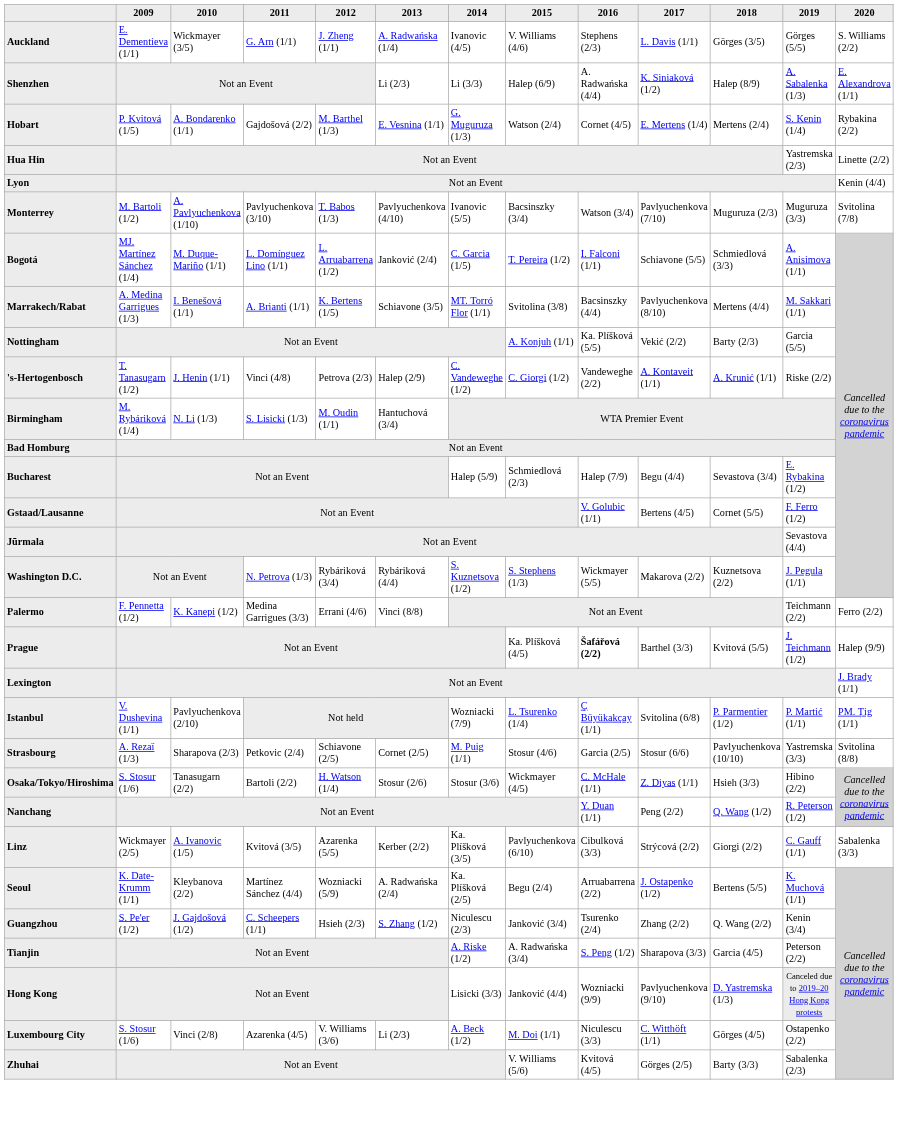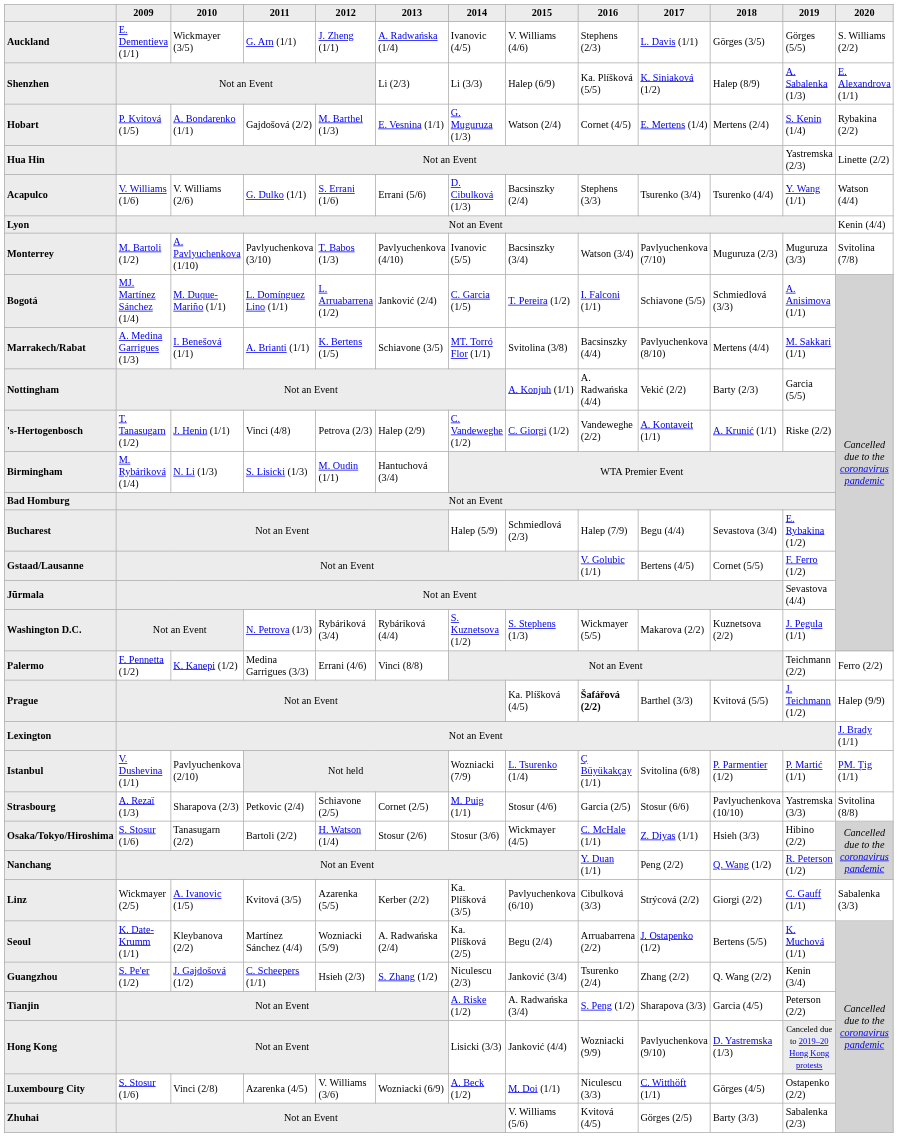 <table cellpadding="3" cellspacing="0" border="1" style="font-size: 85%; border: #aaa solid 1px; border-collapse: collapse;">
 <tr style="background:#ececec;">
 <th></th>
 <th>2009</th>
 <th>2010</th>
 <th>2011</th>
 <th>2012</th>
 <th>2013</th>
 <th>2014</th>
 <th>2015</th>
 <th>2016</th>
 <th>2017</th>
 <th>2018</th>
 <th>2019</th>
 <th>2020</th>
 </tr>
 <tr>
 <td style="background:#ececec; text-align:left;"><strong> Auckland </strong></td>
 <td> <a href='#'>E. Dementieva</a> (1/1)</td>
 <td>  Wickmayer (3/5)</td>
 <td>  <a href='#'>G. Arn</a> (1/1)</td>
 <td>  <a href='#'>J. Zheng</a> (1/1)</td>
 <td>  <a href='#'>A. Radwańska</a> (1/4)</td>
 <td>  Ivanovic (4/5)</td>
 <td>  V. Williams (4/6)</td>
 <td>  Stephens (2/3)</td>
 <td>  <a href='#'>L. Davis</a> (1/1)</td>
 <td>  Görges (3/5)</td>
 <td>  Görges (5/5)</td>
 <td>  S. Williams (2/2)</td>
 </tr>
 <tr>
 <td style="background:#ececec; text-align:left;"><strong> Shenzhen</strong></td>
 <td colspan="4" style="background:#ececec; text-align:center;"><span>Not an Event</span></td>
 <td>  Li (2/3)</td>
 <td>  Li (3/3)</td>
 <td>  Halep (6/9)</td>
-<td>  A. Radwańska (4/4)</td>
+<td>  Ka. Plíšková (5/5)</td>
 <td>  <a href='#'>K. Siniaková</a> (1/2)</td>
 <td>  Halep (8/9)</td>
 <td>  <a href='#'>A. Sabalenka</a> (1/3)</td>
 <td>  <a href='#'>E. Alexandrova</a> (1/1)</td>
 </tr>
 <tr>
 <td style="background:#ececec; text-align:left;"><strong> Hobart </strong></td>
 <td> <a href='#'>P. Kvitová</a> (1/5)</td>
 <td>  <a href='#'>A. Bondarenko</a> (1/1)</td>
 <td>  Gajdošová (2/2)</td>
 <td>  <a href='#'>M. Barthel</a> (1/3)</td>
 <td>  <a href='#'>E. Vesnina</a> (1/1)</td>
 <td>  <a href='#'>G. Muguruza</a> (1/3)</td>
 <td>  Watson (2/4)</td>
 <td>  Cornet (4/5)</td>
 <td>  <a href='#'>E. Mertens</a> (1/4)</td>
 <td>  Mertens (2/4)</td>
 <td>  <a href='#'>S. Kenin</a> (1/4)</td>
 <td>  Rybakina (2/2)</td>
 </tr>
 <tr>
 <td style="background:#ececec; text-align:left;"><strong> Hua Hin</strong></td>
 <td colspan="10" style="background:#ececec; text-align:center;"><span>Not an Event</span></td>
 <td>  Yastremska (2/3)</td>
 <td>  Linette (2/2)</td>
+</tr>
+<tr>
+<td style="background:#ececec; text-align:left;"><strong> Acapulco </strong></td>
+<td> <a href='#'>V. Williams</a> (1/6)</td>
+<td>  V. Williams (2/6)</td>
+<td>  <a href='#'>G. Dulko</a> (1/1)</td>
+<td>  <a href='#'>S. Errani</a> (1/6)</td>
+<td>  Errani (5/6)</td>
+<td>  <a href='#'>D. Cibulková</a> (1/3)</td>
+<td>  Bacsinszky (2/4)</td>
+<td>  Stephens (3/3)</td>
+<td>  Tsurenko (3/4)</td>
+<td>  Tsurenko (4/4)</td>
+<td>  <a href='#'>Y. Wang</a> (1/1)</td>
+<td>  Watson (4/4)</td>
 </tr>
 <tr>
 <td style="background:#ececec; text-align:left;"><strong> Lyon</strong></td>
 <td colspan="11" style="background:#ececec; text-align:center;"><span>Not an Event</span></td>
 <td>  Kenin (4/4)</td>
 </tr>
 <tr>
 <td style="background:#ececec; text-align:left;"><strong> Monterrey </strong></td>
 <td> <a href='#'>M. Bartoli</a> (1/2)</td>
 <td>  <a href='#'>A. Pavlyuchenkova</a> (1/10)</td>
 <td>  Pavlyuchenkova (3/10)</td>
 <td>  <a href='#'>T. Babos</a> (1/3)</td>
 <td>  Pavlyuchenkova (4/10)</td>
 <td>  Ivanovic (5/5)</td>
 <td>  Bacsinszky (3/4)</td>
 <td>  Watson (3/4)</td>
 <td>  Pavlyuchenkova (7/10)</td>
 <td>  Muguruza (2/3)</td>
 <td>  Muguruza (3/3)</td>
 <td>  Svitolina (7/8)</td>
 </tr>
 <tr>
 <td style="background:#ececec; text-align:left;"><strong> Bogotá </strong></td>
 <td> <a href='#'>MJ. Martínez Sánchez</a> (1/4)</td>
 <td>  <a href='#'>M. Duque-Mariño</a> (1/1)</td>
 <td>  <a href='#'>L. Domínguez Lino</a> (1/1)</td>
 <td>  <a href='#'>L. Arruabarrena</a> (1/2)</td>
 <td>  Janković (2/4)</td>
 <td>  <a href='#'>C. Garcia</a> (1/5)</td>
 <td>  <a href='#'>T. Pereira</a> (1/2)</td>
 <td>  <a href='#'>I. Falconi</a> (1/1)</td>
 <td>  Schiavone (5/5)</td>
 <td>  Schmiedlová (3/3)</td>
 <td>  <a href='#'>A. Anisimova</a> (1/1)</td>
 <td rowspan="10" bgcolor="lightgray" align="center"><em>Cancelled due to the <a href='#'>coronavirus pandemic</a></em></td>
 </tr>
 <tr>
 <td style="background:#ececec; text-align:left;"><strong> Marrakech/Rabat  </strong></td>
 <td> <a href='#'>A. Medina Garrigues</a> (1/3)</td>
 <td>  <a href='#'>I. Benešová</a> (1/1)</td>
 <td>  <a href='#'>A. Brianti</a> (1/1)</td>
 <td>  <a href='#'>K. Bertens</a> (1/5)</td>
 <td>  Schiavone (3/5)</td>
 <td>  <a href='#'>MT. Torró Flor</a> (1/1)</td>
 <td>  Svitolina (3/8)</td>
 <td>  Bacsinszky (4/4)</td>
 <td>  Pavlyuchenkova (8/10)</td>
 <td>  Mertens (4/4)</td>
 <td>  <a href='#'>M. Sakkari</a> (1/1)</td>
 </tr>
 <tr>
 <td style="background:#ececec; text-align:left;"><strong> Nottingham</strong></td>
 <td colspan="6" style="background:#ececec; text-align:center;"><span>Not an Event</span></td>
 <td>  <a href='#'>A. Konjuh</a> (1/1)</td>
-<td>  Ka. Plíšková (5/5)</td>
+<td>  A. Radwańska (4/4)</td>
 <td>  Vekić (2/2)</td>
 <td>  Barty (2/3)</td>
 <td>  Garcia (5/5)</td>
 </tr>
 <tr>
 <td style="background:#ececec; text-align:left;"><strong> 's-Hertogenbosch  </strong></td>
 <td> <a href='#'>T. Tanasugarn</a> (1/2)</td>
 <td>  <a href='#'>J. Henin</a> (1/1)</td>
 <td>  Vinci (4/8)</td>
 <td>  Petrova (2/3)</td>
 <td>  Halep (2/9)</td>
 <td>  <a href='#'>C. Vandeweghe</a> (1/2)</td>
 <td>  <a href='#'>C. Giorgi</a> (1/2)</td>
 <td>  Vandeweghe (2/2)</td>
 <td>  <a href='#'>A. Kontaveit</a> (1/1)</td>
 <td>  <a href='#'>A. Krunić</a> (1/1)</td>
 <td>  Riske (2/2)</td>
 </tr>
 <tr>
 <td style="background:#ececec; text-align:left;"><strong> Birmingham</strong></td>
 <td> <a href='#'>M. Rybáriková</a> (1/4)</td>
 <td>  <a href='#'>N. Li</a> (1/3)</td>
 <td>  <a href='#'>S. Lisicki</a> (1/3)</td>
 <td>  <a href='#'>M. Oudin</a> (1/1)</td>
 <td>  Hantuchová (3/4)</td>
 <td colspan="6" style="background:#ececec; text-align:center;"><span>WTA Premier Event</span></td>
 </tr>
 <tr>
 <td style="background:#ececec; text-align:left;"><strong> Bad Homburg</strong></td>
 <td colspan="11" style="background:#ececec; text-align:center;"><span>Not an Event</span></td>
 </tr>
 <tr>
 <td style="background:#ececec; text-align:left;"><strong> Bucharest</strong></td>
 <td colspan="5" style="background:#ececec; text-align:center;"><span>Not an Event</span></td>
 <td>  Halep (5/9)</td>
 <td>  Schmiedlová (2/3)</td>
 <td>  Halep (7/9)</td>
 <td>  Begu (4/4)</td>
 <td>  Sevastova (3/4)</td>
 <td>  <a href='#'>E. Rybakina</a> (1/2)</td>
 </tr>
 <tr>
 <td style="background:#ececec; text-align:left;"><strong> Gstaad/Lausanne </strong></td>
 <td colspan="7" style="background:#ececec; text-align:center;"><span>Not an Event</span></td>
 <td>  <a href='#'>V. Golubic</a> (1/1)</td>
 <td>  Bertens (4/5)</td>
 <td>  Cornet (5/5)</td>
 <td>  <a href='#'>F. Ferro</a> (1/2)</td>
 </tr>
 <tr>
 <td style="background:#ececec; text-align:left;"><strong> Jūrmala </strong></td>
 <td colspan="10" style="background:#ececec; text-align:center;"><span>Not an Event</span></td>
 <td>  Sevastova (4/4)</td>
 </tr>
 <tr>
 <td style="background:#ececec; text-align:left;"><strong> Washington D.C. </strong></td>
 <td colspan="2" style="background:#ececec; text-align:center;"><span>Not an Event</span></td>
 <td>  <a href='#'>N. Petrova</a> (1/3)</td>
 <td>  Rybáriková (3/4)</td>
 <td>  Rybáriková (4/4)</td>
 <td>  <a href='#'>S. Kuznetsova</a> (1/2)</td>
 <td>  <a href='#'>S. Stephens</a> (1/3)</td>
 <td>  Wickmayer (5/5)</td>
 <td>  Makarova (2/2)</td>
 <td>  Kuznetsova (2/2)</td>
 <td>  <a href='#'>J. Pegula</a> (1/1)</td>
 </tr>
 <tr>
 <td style="background:#ececec; text-align:left;"><strong> Palermo</strong></td>
 <td> <a href='#'>F. Pennetta</a> (1/2)</td>
 <td>  <a href='#'>K. Kanepi</a> (1/2)</td>
 <td>  Medina Garrigues (3/3)</td>
 <td>  Errani (4/6)</td>
 <td>  Vinci (8/8)</td>
 <td colspan="5" style="background:#ececec; text-align:center;"><span>Not an Event</span></td>
 <td>  Teichmann (2/2)</td>
 <td>  Ferro (2/2)</td>
 </tr>
 <tr>
 <td style="background:#ececec; text-align:left;"><strong> Prague</strong></td>
 <td colspan="6" style="background:#ececec; text-align:center;"><span>Not an Event</span></td>
 <td>  Ka. Plíšková (4/5)</td>
 <td><strong>  Šafářová (2/2)</strong></td>
 <td>  Barthel (3/3)</td>
 <td>  Kvitová (5/5)</td>
 <td>  <a href='#'>J. Teichmann</a> (1/2)</td>
 <td>  Halep (9/9)</td>
 </tr>
 <tr>
 <td style="background:#ececec; text-align:left;"><strong>Lexington</strong></td>
 <td colspan="11" style="background:#ececec; text-align:center;"><span>Not an Event</span></td>
 <td>  <a href='#'>J. Brady</a> (1/1)</td>
 </tr>
 <tr>
 <td style="background:#ececec; text-align:left;"><strong> Istanbul  </strong></td>
 <td> <a href='#'>V. Dushevina</a> (1/1)</td>
 <td>  Pavlyuchenkova (2/10)</td>
 <td colspan="3" style="background:#ececec; text-align:center;"><span>Not held</span></td>
 <td>  Wozniacki (7/9)</td>
 <td>  <a href='#'>L. Tsurenko</a> (1/4)</td>
 <td>  <a href='#'>Ç Büyükakçay</a> (1/1)</td>
 <td>  Svitolina (6/8)</td>
 <td>  <a href='#'>P. Parmentier</a> (1/2)</td>
 <td>  <a href='#'>P. Martić</a> (1/1)</td>
 <td>  <a href='#'>PM. Țig</a> (1/1)</td>
 </tr>
 <tr>
 <td style="background:#ececec; text-align:left;"><strong> Strasbourg </strong></td>
 <td> <a href='#'>A. Rezaï</a> (1/3)</td>
 <td>  Sharapova (2/3)</td>
 <td>  Petkovic (2/4)</td>
 <td>  Schiavone (2/5)</td>
 <td>  Cornet (2/5)</td>
 <td>  <a href='#'>M. Puig</a> (1/1)</td>
 <td>  Stosur (4/6)</td>
 <td>  Garcia (2/5)</td>
 <td>  Stosur (6/6)</td>
 <td>  Pavlyuchenkova (10/10)</td>
 <td>  Yastremska (3/3)</td>
 <td>  Svitolina (8/8)</td>
 </tr>
 <tr>
 <td style="background:#ececec; text-align:left;"><strong> Osaka/Tokyo/Hiroshima  </strong></td>
 <td> <a href='#'>S. Stosur</a> (1/6)</td>
 <td>  Tanasugarn (2/2)</td>
 <td>  Bartoli (2/2)</td>
 <td>  <a href='#'>H. Watson</a> (1/4)</td>
 <td>  Stosur (2/6)</td>
 <td>  Stosur (3/6)</td>
 <td>  Wickmayer (4/5)</td>
 <td>  <a href='#'>C. McHale</a> (1/1)</td>
 <td>  <a href='#'>Z. Diyas</a> (1/1)</td>
 <td>  Hsieh (3/3)</td>
 <td>  Hibino (2/2)</td>
 <td rowspan="2" bgcolor="lightgray" align="center"><em>Cancelled due to the <a href='#'>coronavirus pandemic</a></em></td>
 </tr>
 <tr>
 <td style="background:#ececec; text-align:left;"><strong> Nanchang</strong></td>
 <td colspan="7" style="background:#ececec; text-align:center;"><span>Not an Event</span></td>
 <td>  <a href='#'>Y. Duan</a> (1/1)</td>
 <td>  Peng (2/2)</td>
 <td>  <a href='#'>Q. Wang</a> (1/2)</td>
 <td>  <a href='#'>R. Peterson</a> (1/2)</td>
 </tr>
 <tr>
 <td style="background:#ececec; text-align:left;"><strong> Linz </strong></td>
 <td> Wickmayer (2/5)</td>
 <td>  <a href='#'>A. Ivanovic</a> (1/5)</td>
 <td>  Kvitová (3/5)</td>
 <td>  Azarenka (5/5)</td>
 <td>  Kerber (2/2)</td>
 <td>  Ka. Plíšková (3/5)</td>
 <td>  Pavlyuchenkova (6/10)</td>
 <td>  Cibulková (3/3)</td>
 <td>  Strýcová (2/2)</td>
 <td>  Giorgi (2/2)</td>
 <td>  <a href='#'>C. Gauff</a> (1/1)</td>
 <td>  Sabalenka (3/3)</td>
 </tr>
 <tr>
 <td style="background:#ececec; text-align:left;"><strong> Seoul </strong></td>
 <td> <a href='#'>K. Date-Krumm</a> (1/1)</td>
 <td>  Kleybanova (2/2)</td>
 <td>  Martínez Sánchez (4/4)</td>
 <td>  Wozniacki (5/9)</td>
 <td>  A. Radwańska (2/4)</td>
 <td>  Ka. Plíšková (2/5)</td>
 <td>  Begu (2/4)</td>
 <td>  Arruabarrena (2/2)</td>
 <td>  <a href='#'>J. Ostapenko</a> (1/2)</td>
 <td>  Bertens (5/5)</td>
 <td>  <a href='#'>K. Muchová</a> (1/1)</td>
 <td rowspan="6" bgcolor="lightgray" align="center"><em>Cancelled due to the <a href='#'>coronavirus pandemic</a></em></td>
 </tr>
 <tr>
 <td style="background:#ececec; text-align:left;"><strong> Guangzhou </strong></td>
 <td> <a href='#'>S. Pe'er</a> (1/2)</td>
 <td>  <a href='#'>J. Gajdošová</a> (1/2)</td>
 <td>  <a href='#'>C. Scheepers</a> (1/1)</td>
 <td>  Hsieh (2/3)</td>
 <td>  <a href='#'>S. Zhang</a> (1/2)</td>
 <td>  Niculescu (2/3)</td>
 <td>  Janković (3/4)</td>
 <td>  Tsurenko (2/4)</td>
 <td>  Zhang (2/2)</td>
 <td>  Q. Wang (2/2)</td>
 <td>  Kenin (3/4)</td>
 </tr>
 <tr>
 <td style="background:#ececec; text-align:left;"><strong> Tianjin</strong></td>
 <td colspan="5" style="background:#ececec; text-align:center;"><span>Not an Event</span></td>
 <td>  <a href='#'>A. Riske</a> (1/2)</td>
 <td>  A. Radwańska (3/4)</td>
 <td>  <a href='#'>S. Peng</a> (1/2)</td>
 <td>  Sharapova (3/3)</td>
 <td>  Garcia (4/5)</td>
 <td>  Peterson (2/2)</td>
 </tr>
 <tr>
 <td style="background:#ececec; text-align:left;"><strong> Hong Kong</strong></td>
 <td colspan="5" style="background:#ececec; text-align:center;"><span>Not an Event</span></td>
 <td>  Lisicki (3/3)</td>
 <td>  Janković (4/4)</td>
 <td>  Wozniacki (9/9)</td>
 <td>  Pavlyuchenkova (9/10)</td>
 <td>  <a href='#'>D. Yastremska</a> (1/3)</td>
 <td style="background:#ececec; text-align:center;"><span><small>Canceled due to <a href='#'>2019–20 Hong Kong protests</a></small></span></td>
 </tr>
 <tr>
 <td style="background:#ececec; text-align:left;"><strong> Luxembourg City</strong></td>
 <td> <a href='#'>S. Stosur</a> (1/6)</td>
 <td>  Vinci (2/8)</td>
 <td>  Azarenka (4/5)</td>
 <td>  V. Williams (3/6)</td>
-<td>  Li (2/3)</td>
+<td>  Wozniacki (6/9)</td>
 <td>  <a href='#'>A. Beck</a> (1/2)</td>
 <td>  <a href='#'>M. Doi</a> (1/1)</td>
 <td>  Niculescu (3/3)</td>
 <td>  <a href='#'>C. Witthöft</a> (1/1)</td>
 <td>  Görges (4/5)</td>
 <td>  Ostapenko (2/2)</td>
 </tr>
 <tr>
 <td style="background:#ececec; text-align:left;"><strong> Zhuhai</strong></td>
 <td colspan="6" style="background:#ececec; text-align:center;"><span>Not an Event</span></td>
 <td>  V. Williams (5/6)</td>
 <td>  Kvitová (4/5)</td>
 <td>  Görges (2/5)</td>
 <td>  Barty (3/3)</td>
 <td>  Sabalenka (2/3)</td>
 </tr>
 </table>
